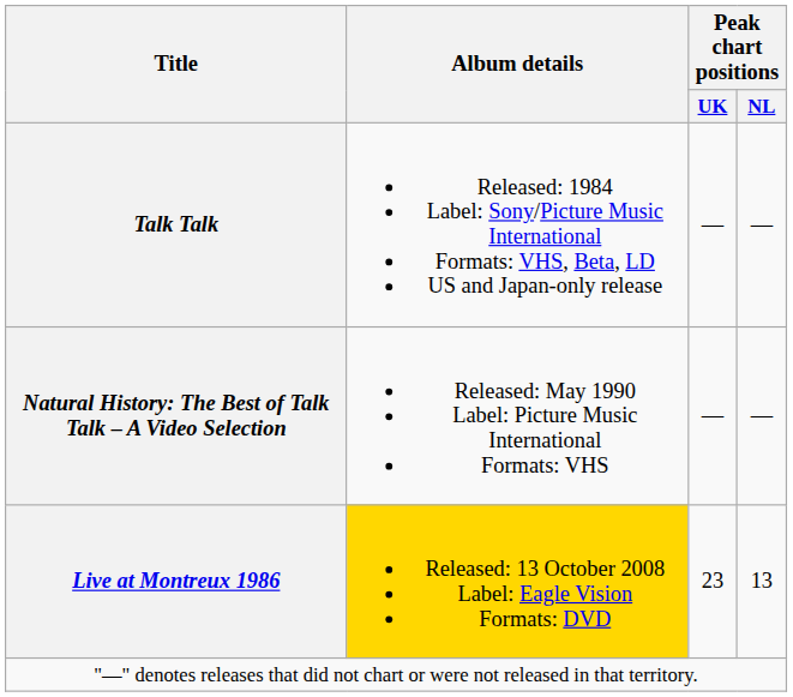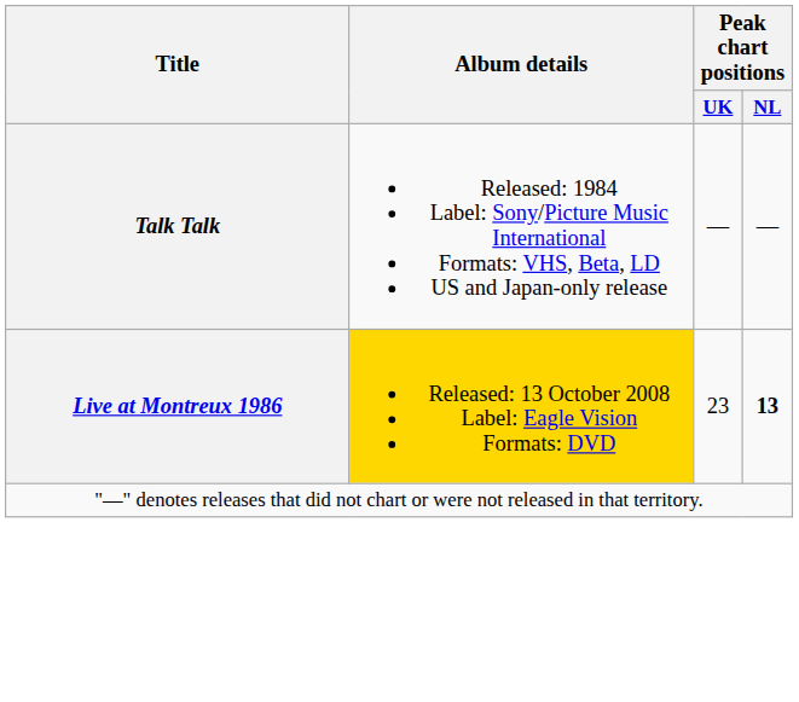 <table class="wikitable plainrowheaders" style="text-align:center;">
 <tr>
 <th rowspan="2" scope="col" style="width:15em;">Title</th>
 <th rowspan="2" scope="col" style="width:15em;">Album details</th>
 <th colspan="2">Peak chart positions</th>
 </tr>
 <tr>
 <th scope="col" style="width:2em;font-size:90%;"><a href='#'>UK</a><br></th>
 <th scope="col" style="width:2em;font-size:90%;"><a href='#'>NL</a><br></th>
 </tr>
 <tr>
 <th scope="row"><em>Talk Talk</em></th>
 <td><br><ul><li>Released: 1984</li><li>Label: <a href='#'>Sony</a>/<a href='#'>Picture Music International</a></li><li>Formats: <a href='#'>VHS</a>, <a href='#'>Beta</a>, <a href='#'>LD</a></li><li>US and Japan-only release</li></ul></td>
 <td>—</td>
 <td>—</td>
 </tr>
 <tr>
-<th scope="row"><em>Natural History: The Best of Talk Talk – A Video Selection</em></th>
-<td><br><ul><li>Released: May 1990</li><li>Label: Picture Music International</li><li>Formats: VHS</li></ul></td>
-<td>—</td>
-<td>—</td>
-</tr>
-<tr>
 <th scope="row"><em><a href='#'>Live at Montreux 1986</a></em></th>
 <td style="background: gold;"><br><ul><li>Released: 13 October 2008</li><li>Label: <a href='#'>Eagle Vision</a></li><li>Formats: <a href='#'>DVD</a></li></ul></td>
 <td>23</td>
-<td>13</td>
+<td><strong>13</strong></td>
 </tr>
 <tr>
 <td colspan="4" style="font-size:90%">"—" denotes releases that did not chart or were not released in that territory.</td>
 </tr>
 </table>
